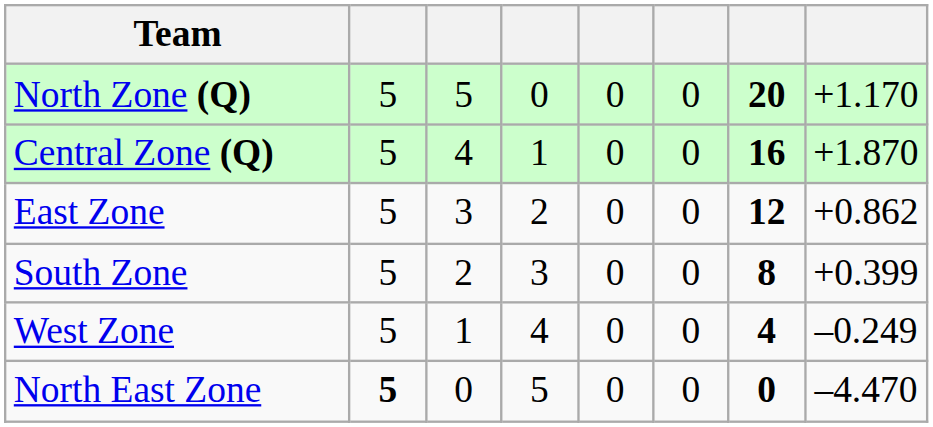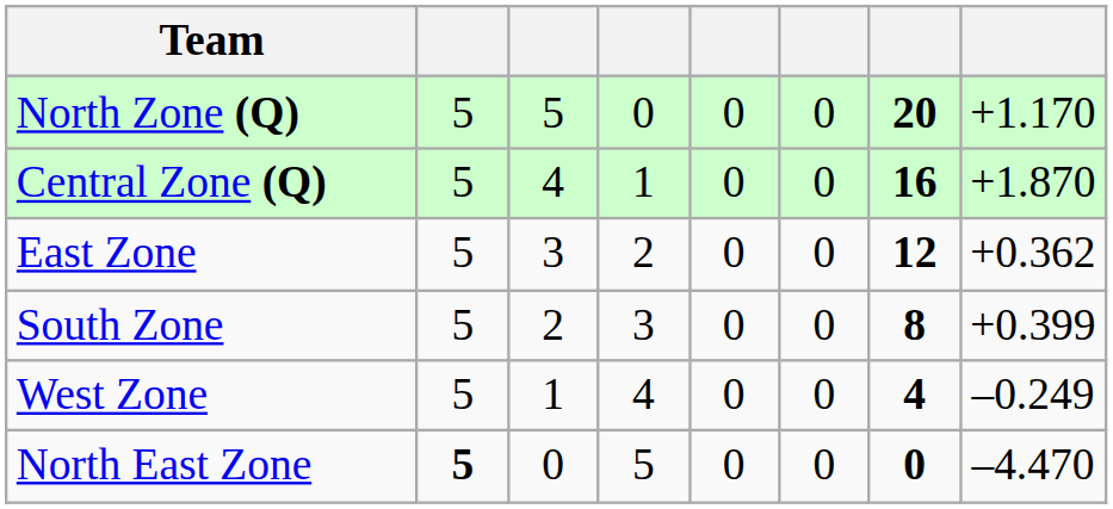 <table class="wikitable" style="text-align:center">
 <tr>
 <th style="width:140px;">Team</th>
 <th style="width:25px;"></th>
 <th style="width:25px;"></th>
 <th style="width:25px;"></th>
 <th style="width:25px;"></th>
 <th style="width:25px;"></th>
 <th style="width:25px;"></th>
 <th style="width:40px;"></th>
 </tr>
 <tr style="background:#cfc;">
 <td style="text-align:left"><a href='#'>North Zone</a> <strong>(Q)</strong></td>
 <td>5</td>
 <td>5</td>
 <td>0</td>
 <td>0</td>
 <td>0</td>
 <td><strong>20</strong></td>
 <td>+1.170</td>
 </tr>
 <tr style="background:#cfc;">
 <td style="text-align:left"><a href='#'>Central Zone</a> <strong>(Q)</strong></td>
 <td>5</td>
 <td>4</td>
 <td>1</td>
 <td>0</td>
 <td>0</td>
 <td><strong>16</strong></td>
 <td>+1.870</td>
 </tr>
 <tr>
 <td style="text-align:left"><a href='#'>East Zone</a></td>
 <td>5</td>
 <td>3</td>
 <td>2</td>
 <td>0</td>
 <td>0</td>
 <td><strong>12</strong></td>
-<td>+0.862</td>
+<td>+0.362</td>
 </tr>
 <tr>
 <td style="text-align:left"><a href='#'>South Zone</a></td>
 <td>5</td>
 <td>2</td>
 <td>3</td>
 <td>0</td>
 <td>0</td>
 <td><strong>8</strong></td>
 <td>+0.399</td>
 </tr>
 <tr>
 <td style="text-align:left"><a href='#'>West Zone</a></td>
 <td>5</td>
 <td>1</td>
 <td>4</td>
 <td>0</td>
 <td>0</td>
 <td><strong>4</strong></td>
 <td>–0.249</td>
 </tr>
 <tr>
 <td style="text-align:left"><a href='#'>North East Zone</a></td>
 <td><strong>5</strong></td>
 <td>0</td>
 <td>5</td>
 <td>0</td>
 <td>0</td>
 <td><strong>0</strong></td>
 <td>–4.470</td>
 </tr>
 </table>
